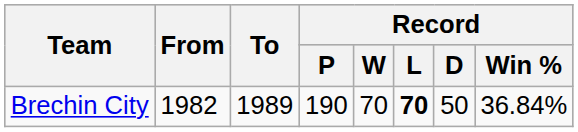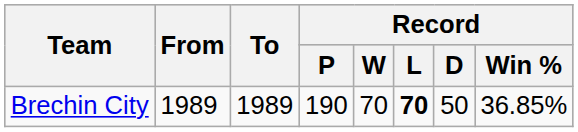 <table class="wikitable">
 <tr>
 <th rowspan="2">Team</th>
 <th rowspan="2">From</th>
 <th rowspan="2">To</th>
 <th colspan="5">Record</th>
 </tr>
 <tr>
 <th>P</th>
 <th>W</th>
 <th>L</th>
 <th>D</th>
 <th>Win %</th>
 </tr>
 <tr>
 <td><a href='#'>Brechin City</a></td>
-<td>1982</td>
+<td>1989</td>
 <td>1989</td>
 <td>190</td>
 <td>70</td>
 <td><strong>70</strong></td>
 <td>50</td>
-<td>36.84%</td>
+<td>36.85%</td>
 </tr>
 </table>
